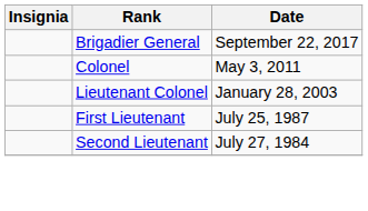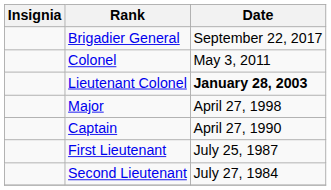 <table class="wikitable">
 <tr>
 <th>Insignia</th>
 <th>Rank</th>
 <th>Date</th>
 </tr>
 <tr>
 <td></td>
 <td><a href='#'>Brigadier General</a></td>
 <td>September 22, 2017</td>
 </tr>
 <tr>
 <td></td>
 <td><a href='#'>Colonel</a></td>
 <td>May 3, 2011</td>
 </tr>
 <tr>
 <td></td>
 <td><a href='#'>Lieutenant Colonel</a></td>
-<td>January 28, 2003</td>
+<td><strong>January 28, 2003</strong></td>
+</tr>
+<tr>
+<td></td>
+<td><a href='#'>Major</a></td>
+<td>April 27, 1998</td>
+</tr>
+<tr>
+<td></td>
+<td><a href='#'>Captain</a></td>
+<td>April 27, 1990</td>
 </tr>
 <tr>
 <td></td>
 <td><a href='#'>First Lieutenant</a></td>
 <td>July 25, 1987</td>
 </tr>
 <tr>
 <td></td>
 <td><a href='#'>Second Lieutenant</a></td>
 <td>July 27, 1984</td>
 </tr>
 <tr>
 </tr>
 </table>
